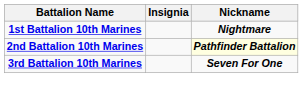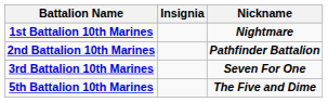 <table class="wikitable sortable" style="text-align:center;">
 <tr bgcolor="#CCCCCC">
 <th><strong>Battalion Name</strong></th>
 <th><strong>Insignia</strong></th>
 <th><strong>Nickname</strong></th>
 </tr>
 <tr>
 <td><strong><a href='#'>1st Battalion 10th Marines</a></strong></td>
 <td></td>
 <td><strong><em>Nightmare</em></strong></td>
 </tr>
 <tr>
 <td><strong><a href='#'>2nd Battalion 10th Marines</a></strong></td>
 <td></td>
-<td style="background: lightyellow;"><strong><em>Pathfinder Battalion</em></strong></td>
+<td><strong><em>Pathfinder Battalion</em></strong></td>
 </tr>
 <tr>
 <td><strong><a href='#'>3rd Battalion 10th Marines</a></strong></td>
 <td></td>
 <td><strong><em>Seven For One</em></strong></td>
 </tr>
+<tr>
+<td><strong><a href='#'>5th Battalion 10th Marines</a></strong></td>
+<td></td>
+<td><strong><em>The Five and Dime</em></strong></td>
+</tr>
 </table>
